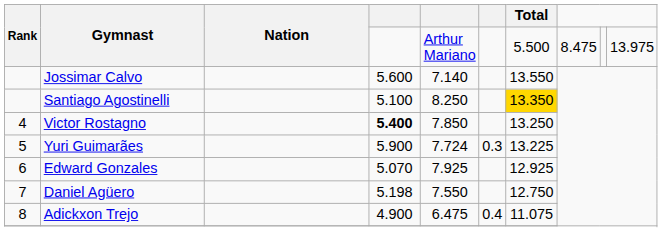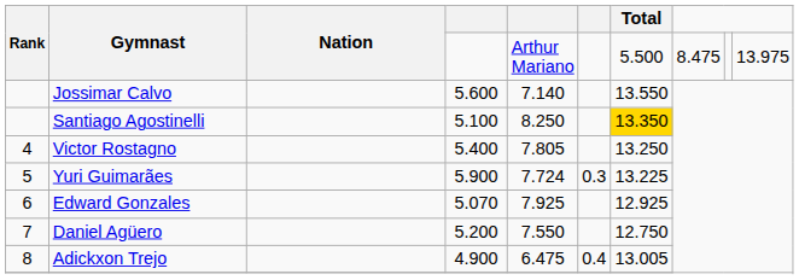 <table style="text-align:center;" class="wikitable sortable">
 <tr>
 <th rowspan="2" scope="col" style="width:15px;"><small>Rank</small></th>
 <th rowspan="2" scope="col" style="width:175px;">Gymnast</th>
 <th rowspan="2" scope="col" style="width:175px;">Nation</th>
 <th scope="col" style="width:50px;"><small></small></th>
 <th scope="col" style="width:50px;"><small></small></th>
 <th scope="col" style="width:20px;"><small></small></th>
 <th scope="col" style="width:50px;">Total</th>
 </tr>
 <tr>
 <td></td>
 <td align=left><a href='#'>Arthur Mariano</a></td>
 <td align=left></td>
 <td>5.500</td>
 <td>8.475</td>
 <td></td>
 <td>13.975</td>
 </tr>
 <tr>
 <td></td>
 <td align=left><a href='#'>Jossimar Calvo</a></td>
 <td align=left></td>
 <td>5.600</td>
 <td>7.140</td>
 <td></td>
 <td>13.550</td>
 </tr>
 <tr>
 <td></td>
 <td align=left><a href='#'>Santiago Agostinelli</a></td>
 <td align=left></td>
 <td>5.100</td>
 <td>8.250</td>
 <td></td>
 <td style="background: gold;">13.350</td>
 </tr>
 <tr>
 <td>4</td>
 <td align=left><a href='#'>Victor Rostagno</a></td>
 <td align=left></td>
-<td><strong>5.400</strong></td>
-<td>7.850</td>
+<td>5.400</td>
+<td>7.805</td>
 <td></td>
 <td>13.250</td>
 </tr>
 <tr>
 <td>5</td>
 <td align=left><a href='#'>Yuri Guimarães</a></td>
 <td align=left></td>
 <td>5.900</td>
 <td>7.724</td>
 <td>0.3</td>
 <td>13.225</td>
 </tr>
 <tr>
 <td>6</td>
 <td align=left><a href='#'>Edward Gonzales</a></td>
 <td align=left></td>
 <td>5.070</td>
 <td>7.925</td>
 <td></td>
 <td>12.925</td>
 </tr>
 <tr>
 <td>7</td>
 <td align=left><a href='#'>Daniel Agüero</a></td>
 <td align=left></td>
-<td>5.198</td>
+<td>5.200</td>
 <td>7.550</td>
 <td></td>
 <td>12.750</td>
 </tr>
 <tr>
 <td>8</td>
 <td align=left><a href='#'>Adickxon Trejo</a></td>
 <td align=left></td>
 <td>4.900</td>
 <td>6.475</td>
 <td>0.4</td>
-<td>11.075</td>
+<td>13.005</td>
 </tr>
 <tr>
 </tr>
 </table>
